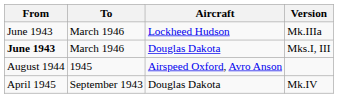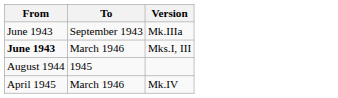 <table class="wikitable">
 <tr>
 <th>From</th>
 <th>To</th>
-<th>Aircraft</th>
 <th>Version</th>
 </tr>
 <tr>
 <td>June 1943</td>
-<td>March 1946</td>
-<td><a href='#'>Lockheed Hudson</a></td>
+<td>September 1943</td>
 <td>Mk.IIIa</td>
 </tr>
 <tr>
 <td><strong>June 1943</strong></td>
 <td>March 1946</td>
-<td><a href='#'>Douglas Dakota</a></td>
 <td>Mks.I, III</td>
 </tr>
 <tr>
 <td>August 1944</td>
 <td>1945</td>
-<td><a href='#'>Airspeed Oxford</a>, <a href='#'>Avro Anson</a></td>
 <td></td>
 </tr>
 <tr>
 <td>April 1945</td>
-<td>September 1943</td>
-<td>Douglas Dakota</td>
+<td>March 1946</td>
 <td>Mk.IV</td>
 </tr>
 </table>
